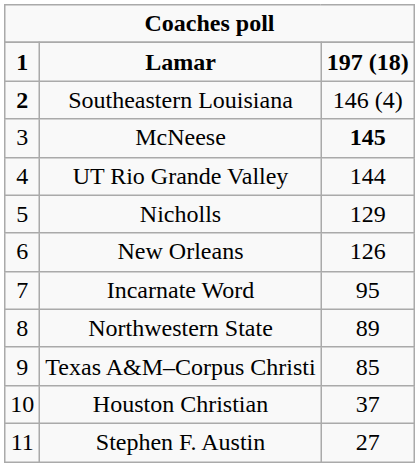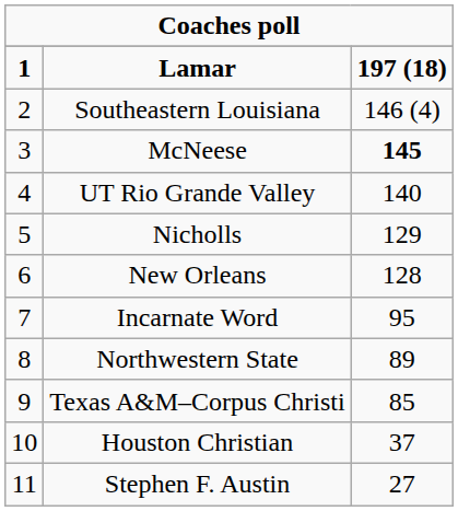 <table class="wikitable collapsible">
 <tr align="center">
 <td align="center" Colspan="3"><strong>Coaches poll</strong></td>
 </tr>
 <tr align="center">
 </tr>
 <tr align="center">
 <td><strong>1</strong></td>
 <td><strong>Lamar</strong></td>
 <td><strong>197 (18)</strong></td>
 </tr>
 <tr align="center">
-<td><strong>2</strong></td>
+<td>2</td>
 <td>Southeastern Louisiana</td>
 <td>146 (4)</td>
 </tr>
 <tr align="center">
 <td>3</td>
 <td>McNeese</td>
 <td><strong>145</strong></td>
 </tr>
 <tr align="center">
 <td>4</td>
 <td>UT Rio Grande Valley</td>
-<td>144</td>
+<td>140</td>
 </tr>
 <tr align="center">
 <td>5</td>
 <td>Nicholls</td>
 <td>129</td>
 </tr>
 <tr align="center">
 <td>6</td>
 <td>New Orleans</td>
-<td>126</td>
+<td>128</td>
 </tr>
 <tr align="center">
 <td>7</td>
 <td>Incarnate Word</td>
 <td>95</td>
 </tr>
 <tr align="center">
 <td>8</td>
 <td>Northwestern State</td>
 <td>89</td>
 </tr>
 <tr align="center">
 <td>9</td>
 <td>Texas A&M–Corpus Christi</td>
 <td>85</td>
 </tr>
 <tr align="center">
 <td>10</td>
 <td>Houston Christian</td>
 <td>37</td>
 </tr>
 <tr align="center">
 <td>11</td>
 <td>Stephen F. Austin</td>
 <td>27</td>
 </tr>
 </table>
